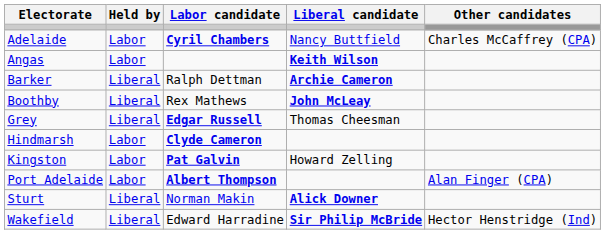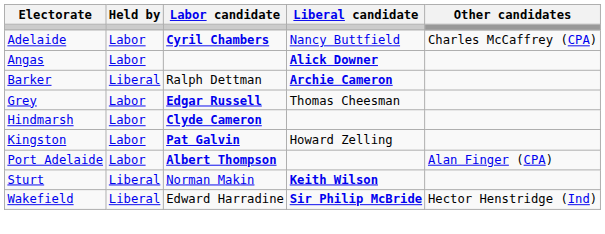 <table class="wikitable">
 <tr>
 <th>Electorate</th>
 <th>Held by</th>
 <th><a href='#'>Labor</a> candidate</th>
 <th><a href='#'>Liberal</a> candidate</th>
 <th>Other candidates</th>
 </tr>
 <tr bgcolor="#cccccc">
 <td></td>
 <td></td>
 <td></td>
 <td></td>
 <td bgcolor="#999999"></td>
 </tr>
 <tr>
 <td><a href='#'>Adelaide</a></td>
 <td><a href='#'>Labor</a></td>
 <td><strong><a href='#'>Cyril Chambers</a></strong></td>
 <td><a href='#'>Nancy Buttfield</a></td>
 <td>Charles McCaffrey (<a href='#'>CPA</a>)</td>
 </tr>
 <tr>
 <td><a href='#'>Angas</a></td>
 <td><a href='#'>Labor</a></td>
 <td></td>
-<td><strong><a href='#'>Keith Wilson</a></strong></td>
+<td><strong><a href='#'>Alick Downer</a></strong></td>
 <td></td>
 </tr>
 <tr>
 <td><a href='#'>Barker</a></td>
 <td><a href='#'>Liberal</a></td>
 <td>Ralph Dettman</td>
 <td><strong><a href='#'>Archie Cameron</a></strong></td>
 <td></td>
 </tr>
 <tr>
-<td><a href='#'>Boothby</a></td>
-<td><a href='#'>Liberal</a></td>
-<td>Rex Mathews</td>
-<td><strong><a href='#'>John McLeay</a></strong></td>
-<td></td>
-</tr>
-<tr>
 <td><a href='#'>Grey</a></td>
-<td><a href='#'>Liberal</a></td>
+<td><a href='#'>Labor</a></td>
 <td><strong><a href='#'>Edgar Russell</a></strong></td>
 <td>Thomas Cheesman</td>
 <td></td>
 </tr>
 <tr>
 <td><a href='#'>Hindmarsh</a></td>
 <td><a href='#'>Labor</a></td>
 <td><strong><a href='#'>Clyde Cameron</a></strong></td>
 <td></td>
 <td></td>
 </tr>
 <tr>
 <td><a href='#'>Kingston</a></td>
 <td><a href='#'>Labor</a></td>
 <td><strong><a href='#'>Pat Galvin</a></strong></td>
 <td>Howard Zelling</td>
 <td></td>
 </tr>
 <tr>
 <td><a href='#'>Port Adelaide</a></td>
 <td><a href='#'>Labor</a></td>
 <td><strong><a href='#'>Albert Thompson</a></strong></td>
 <td></td>
 <td><a href='#'>Alan Finger</a> (<a href='#'>CPA</a>)</td>
 </tr>
 <tr>
 <td><a href='#'>Sturt</a></td>
 <td><a href='#'>Liberal</a></td>
 <td><a href='#'>Norman Makin</a></td>
-<td><strong><a href='#'>Alick Downer</a></strong></td>
+<td><strong><a href='#'>Keith Wilson</a></strong></td>
 <td></td>
 </tr>
 <tr>
 <td><a href='#'>Wakefield</a></td>
 <td><a href='#'>Liberal</a></td>
 <td>Edward Harradine</td>
 <td><strong><a href='#'>Sir Philip McBride</a></strong></td>
 <td>Hector Henstridge (<a href='#'>Ind</a>)</td>
 </tr>
 </table>
